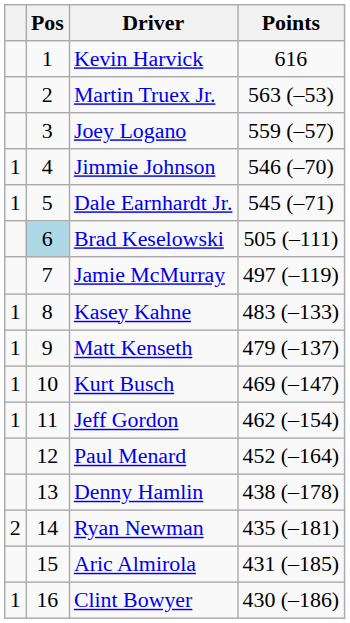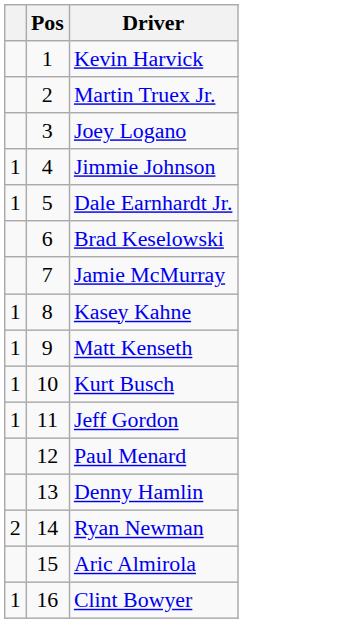 <table class="wikitable" style="font-size: 95%;">
 <tr>
 <th></th>
 <th>Pos</th>
 <th>Driver</th>
-<th>Points</th>
 </tr>
 <tr>
 <td align="left"></td>
 <td style="text-align:center;">1</td>
 <td><a href='#'>Kevin Harvick</a></td>
-<td style="text-align:center;">616</td>
 </tr>
 <tr>
 <td align="left"></td>
 <td style="text-align:center;">2</td>
 <td><a href='#'>Martin Truex Jr.</a></td>
-<td style="text-align:center;">563 (–53)</td>
 </tr>
 <tr>
 <td align="left"></td>
 <td style="text-align:center;">3</td>
 <td><a href='#'>Joey Logano</a></td>
-<td style="text-align:center;">559 (–57)</td>
 </tr>
 <tr>
 <td align="left"> 1</td>
 <td style="text-align:center;">4</td>
 <td><a href='#'>Jimmie Johnson</a></td>
-<td style="text-align:center;">546 (–70)</td>
 </tr>
 <tr>
 <td align="left"> 1</td>
 <td style="text-align:center;">5</td>
 <td><a href='#'>Dale Earnhardt Jr.</a></td>
-<td style="text-align:center;">545 (–71)</td>
 </tr>
 <tr>
 <td align="left"></td>
-<td style="background: lightblue; text-align:center;">6</td>
+<td style="text-align:center;">6</td>
 <td><a href='#'>Brad Keselowski</a></td>
-<td style="text-align:center;">505 (–111)</td>
 </tr>
 <tr>
 <td align="left"></td>
 <td style="text-align:center;">7</td>
 <td><a href='#'>Jamie McMurray</a></td>
-<td style="text-align:center;">497 (–119)</td>
 </tr>
 <tr>
 <td align="left"> 1</td>
 <td style="text-align:center;">8</td>
 <td><a href='#'>Kasey Kahne</a></td>
-<td style="text-align:center;">483 (–133)</td>
 </tr>
 <tr>
 <td align="left"> 1</td>
 <td style="text-align:center;">9</td>
 <td><a href='#'>Matt Kenseth</a></td>
-<td style="text-align:center;">479 (–137)</td>
 </tr>
 <tr>
 <td align="left"> 1</td>
 <td style="text-align:center;">10</td>
 <td><a href='#'>Kurt Busch</a></td>
-<td style="text-align:center;">469 (–147)</td>
 </tr>
 <tr>
 <td align="left"> 1</td>
 <td style="text-align:center;">11</td>
 <td><a href='#'>Jeff Gordon</a></td>
-<td style="text-align:center;">462 (–154)</td>
 </tr>
 <tr>
 <td align="left"></td>
 <td style="text-align:center;">12</td>
 <td><a href='#'>Paul Menard</a></td>
-<td style="text-align:center;">452 (–164)</td>
 </tr>
 <tr>
 <td align="left"></td>
 <td style="text-align:center;">13</td>
 <td><a href='#'>Denny Hamlin</a></td>
-<td style="text-align:center;">438 (–178)</td>
 </tr>
 <tr>
 <td align="left"> 2</td>
 <td style="text-align:center;">14</td>
 <td><a href='#'>Ryan Newman</a></td>
-<td style="text-align:center;">435 (–181)</td>
 </tr>
 <tr>
 <td align="left"></td>
 <td style="text-align:center;">15</td>
 <td><a href='#'>Aric Almirola</a></td>
-<td style="text-align:center;">431 (–185)</td>
 </tr>
 <tr>
 <td align="left"> 1</td>
 <td style="text-align:center;">16</td>
 <td><a href='#'>Clint Bowyer</a></td>
-<td style="text-align:center;">430 (–186)</td>
 </tr>
 </table>
